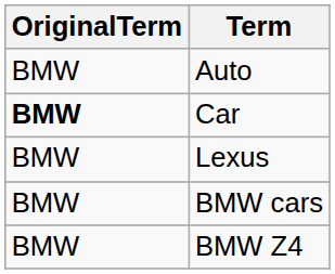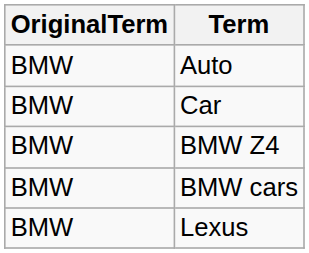 <table class="wikitable">
 <tr>
 <th>OriginalTerm</th>
 <th>Term</th>
 </tr>
 <tr>
 <td>BMW</td>
 <td>Auto</td>
 </tr>
 <tr>
-<td><strong>BMW</strong></td>
+<td>BMW</td>
 <td>Car</td>
 </tr>
 <tr>
 <td>BMW</td>
-<td>Lexus</td>
+<td>BMW Z4</td>
 </tr>
 <tr>
 <td>BMW</td>
 <td>BMW cars</td>
 </tr>
 <tr>
 <td>BMW</td>
-<td>BMW Z4</td>
+<td>Lexus</td>
 </tr>
 </table>
